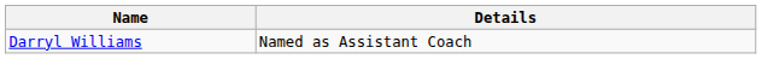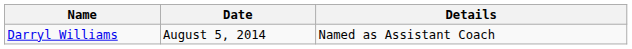 <table class="wikitable" style="width:75%;">
 <tr style="text-align:center; background:#ddd;">
 <th style="width:25%;">Name</th>
+<th style="width:25%;">Date</th>
 <th style="width:50%;">Details</th>
 </tr>
 <tr>
 <td><a href='#'>Darryl Williams</a></td>
+<td>August 5, 2014</td>
 <td>Named as Assistant Coach</td>
 </tr>
 </table>
